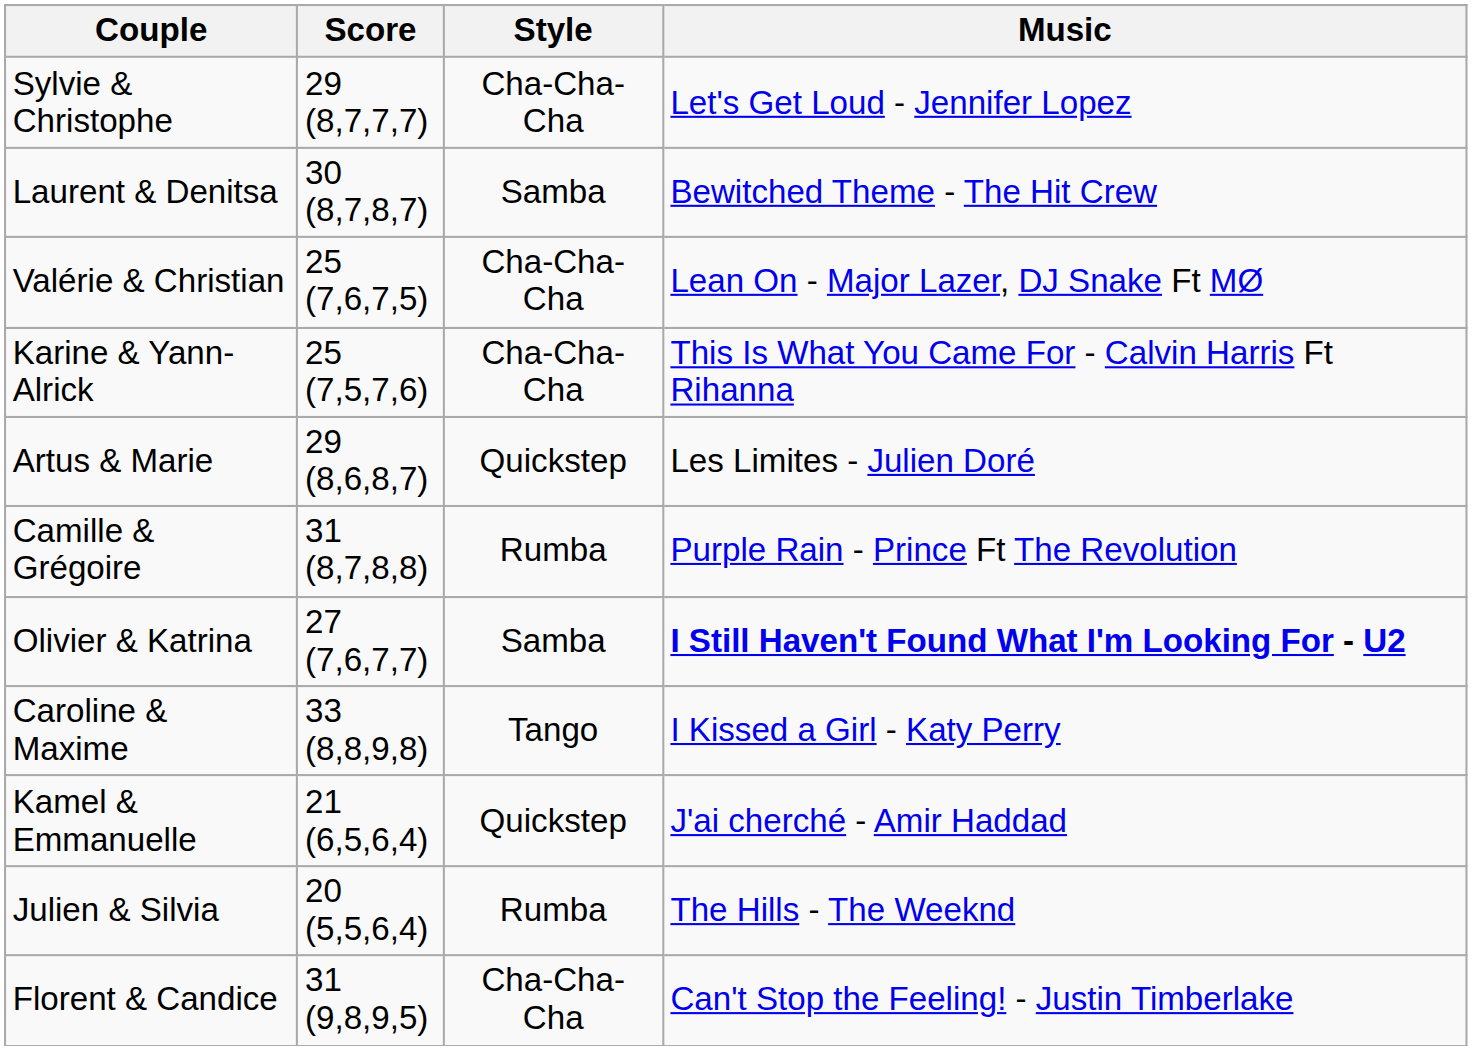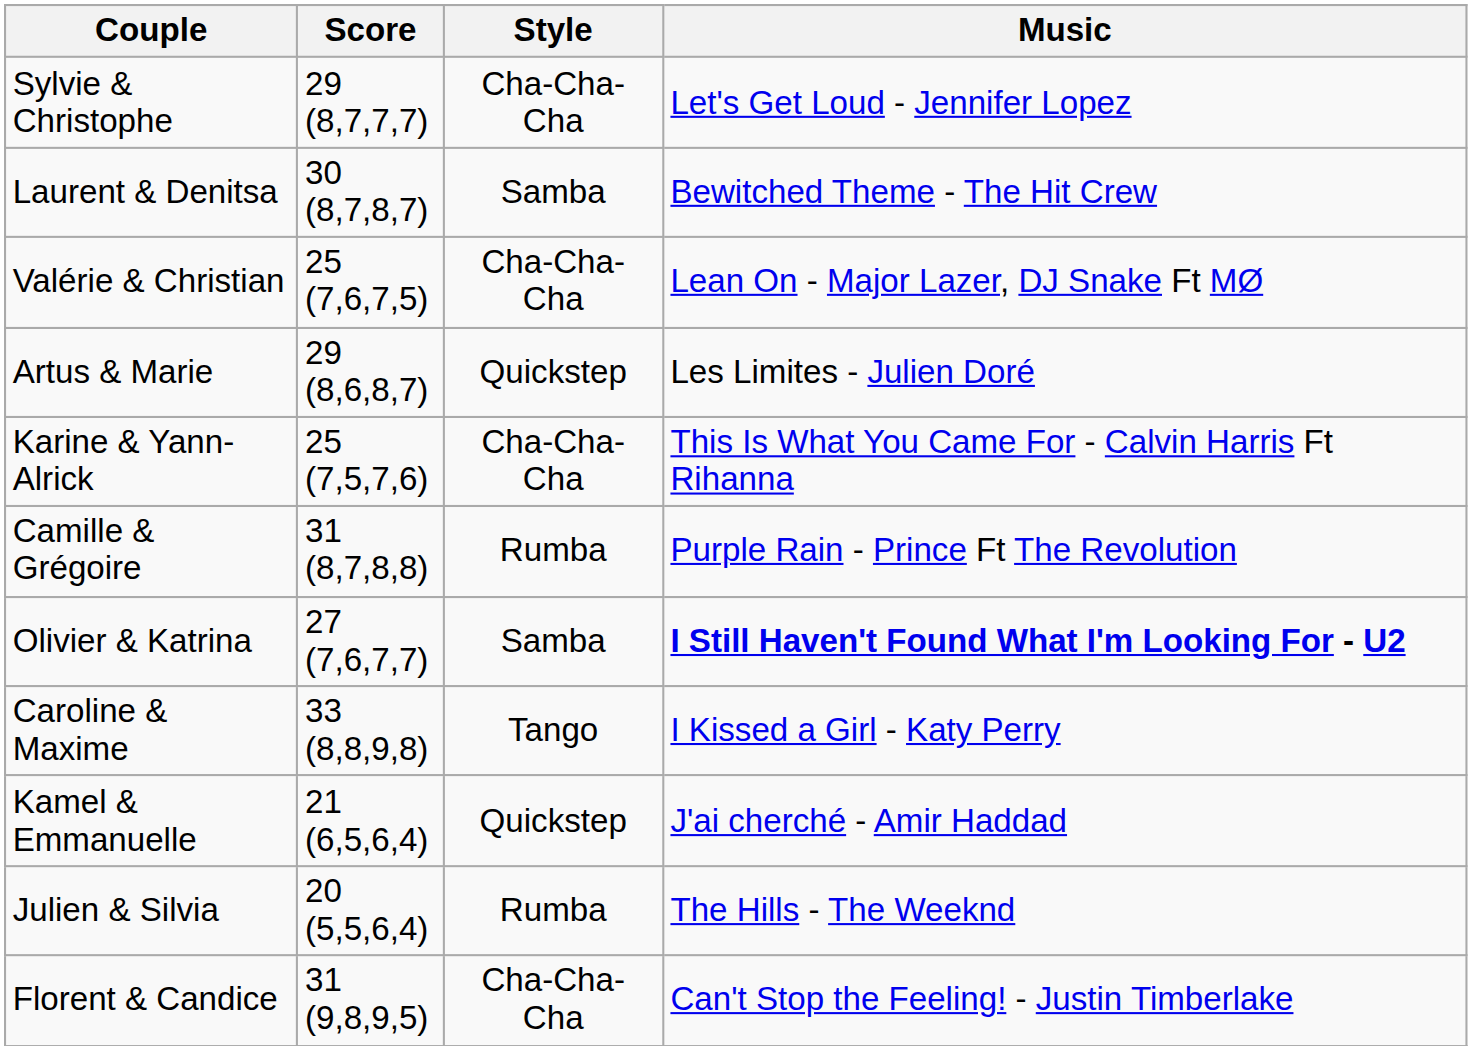 <table class="wikitable" style="width:80%;">
 <tr>
 <th style="width:20%;">Couple</th>
 <th style="width:10%;">Score</th>
 <th style="width:15%;">Style</th>
 <th style="width:60%;">Music</th>
 </tr>
 <tr>
 <td>Sylvie & Christophe</td>
 <td>29 (8,7,7,7)</td>
 <td style="text-align:center;">Cha-Cha-Cha</td>
 <td><a href='#'>Let's Get Loud</a> - <a href='#'>Jennifer Lopez</a></td>
 </tr>
 <tr>
 <td>Laurent & Denitsa</td>
 <td>30 (8,7,8,7)</td>
 <td style="text-align:center;">Samba</td>
 <td><a href='#'>Bewitched Theme</a> - <a href='#'>The Hit Crew</a></td>
 </tr>
 <tr>
 <td>Valérie & Christian</td>
 <td>25 (7,6,7,5)</td>
 <td style="text-align:center;">Cha-Cha-Cha</td>
 <td><a href='#'>Lean On</a> - <a href='#'>Major Lazer</a>, <a href='#'>DJ Snake</a> Ft <a href='#'>MØ</a></td>
 </tr>
 <tr>
+<td>Artus & Marie</td>
+<td>29 (8,6,8,7)</td>
+<td style="text-align:center;">Quickstep</td>
+<td>Les Limites - <a href='#'>Julien Doré</a></td>
+</tr>
+<tr>
 <td>Karine & Yann-Alrick</td>
 <td>25 (7,5,7,6)</td>
 <td style="text-align:center;">Cha-Cha-Cha</td>
 <td><a href='#'>This Is What You Came For</a> - <a href='#'>Calvin Harris</a> Ft <a href='#'>Rihanna</a></td>
-</tr>
-<tr>
-<td>Artus & Marie</td>
-<td>29 (8,6,8,7)</td>
-<td style="text-align:center;">Quickstep</td>
-<td>Les Limites - <a href='#'>Julien Doré</a></td>
 </tr>
 <tr>
 <td>Camille & Grégoire</td>
 <td>31 (8,7,8,8)</td>
 <td style="text-align:center;">Rumba</td>
 <td><a href='#'>Purple Rain</a> - <a href='#'>Prince</a> Ft <a href='#'>The Revolution</a></td>
 </tr>
 <tr>
 <td>Olivier & Katrina</td>
 <td>27 (7,6,7,7)</td>
 <td style="text-align:center;">Samba</td>
 <td><strong><a href='#'>I Still Haven't Found What I'm Looking For</a> - <a href='#'>U2</a></strong></td>
 </tr>
 <tr>
 <td>Caroline & Maxime</td>
 <td>33 (8,8,9,8)</td>
 <td style="text-align:center;">Tango</td>
 <td><a href='#'>I Kissed a Girl</a> - <a href='#'>Katy Perry</a></td>
 </tr>
 <tr>
 <td>Kamel & Emmanuelle</td>
 <td>21 (6,5,6,4)</td>
 <td style="text-align:center;">Quickstep</td>
 <td><a href='#'>J'ai cherché</a> - <a href='#'>Amir Haddad</a></td>
 </tr>
 <tr>
 <td>Julien & Silvia</td>
 <td>20  (5,5,6,4)</td>
 <td style="text-align:center;">Rumba</td>
 <td><a href='#'>The Hills</a> - <a href='#'>The Weeknd</a></td>
 </tr>
 <tr>
 <td>Florent & Candice</td>
 <td>31 (9,8,9,5)</td>
 <td style="text-align:center;">Cha-Cha-Cha</td>
 <td><a href='#'>Can't Stop the Feeling!</a> - <a href='#'>Justin Timberlake</a></td>
 </tr>
 <tr>
 </tr>
 </table>
